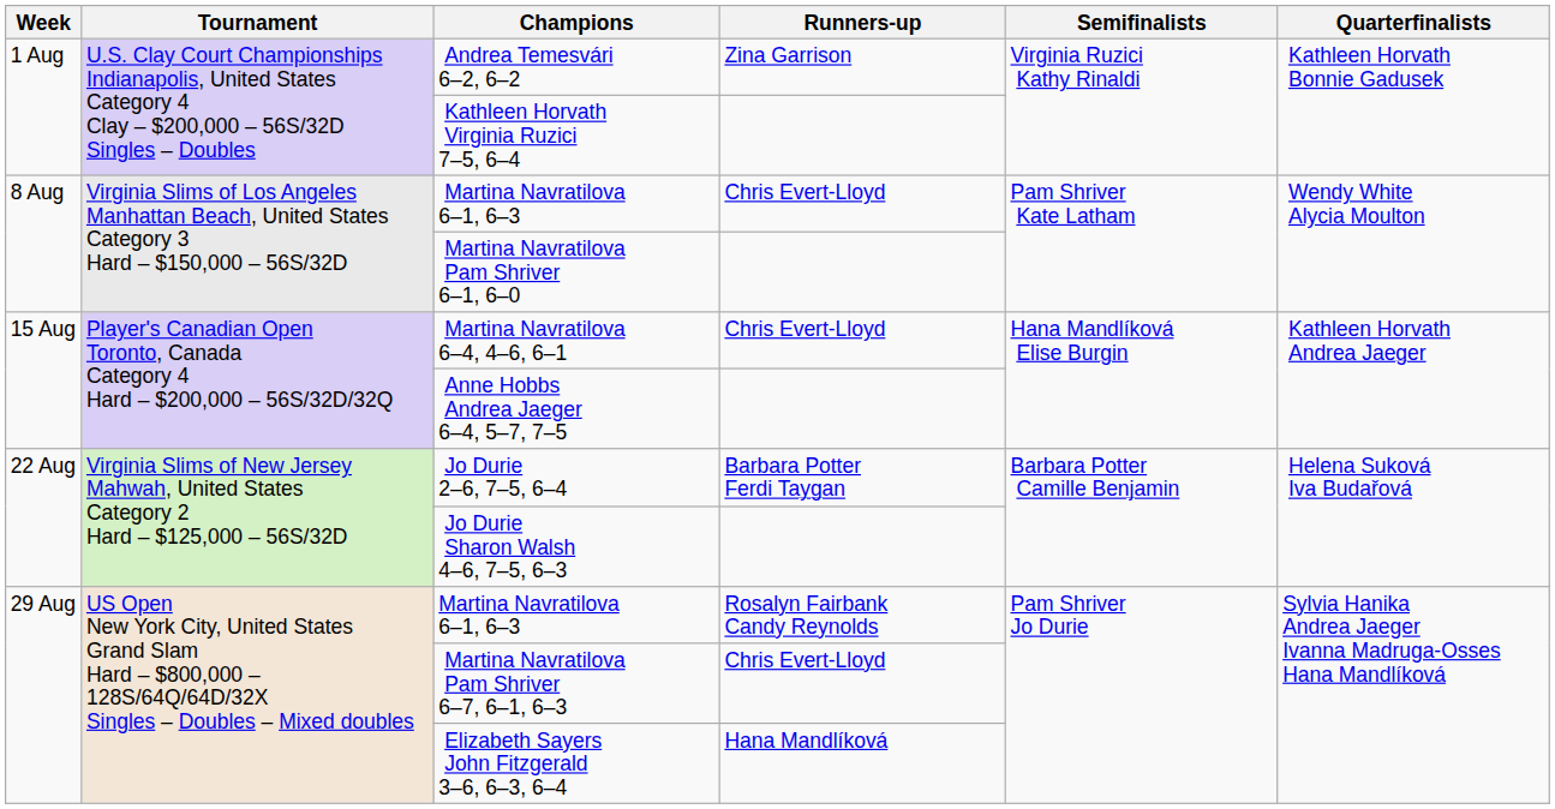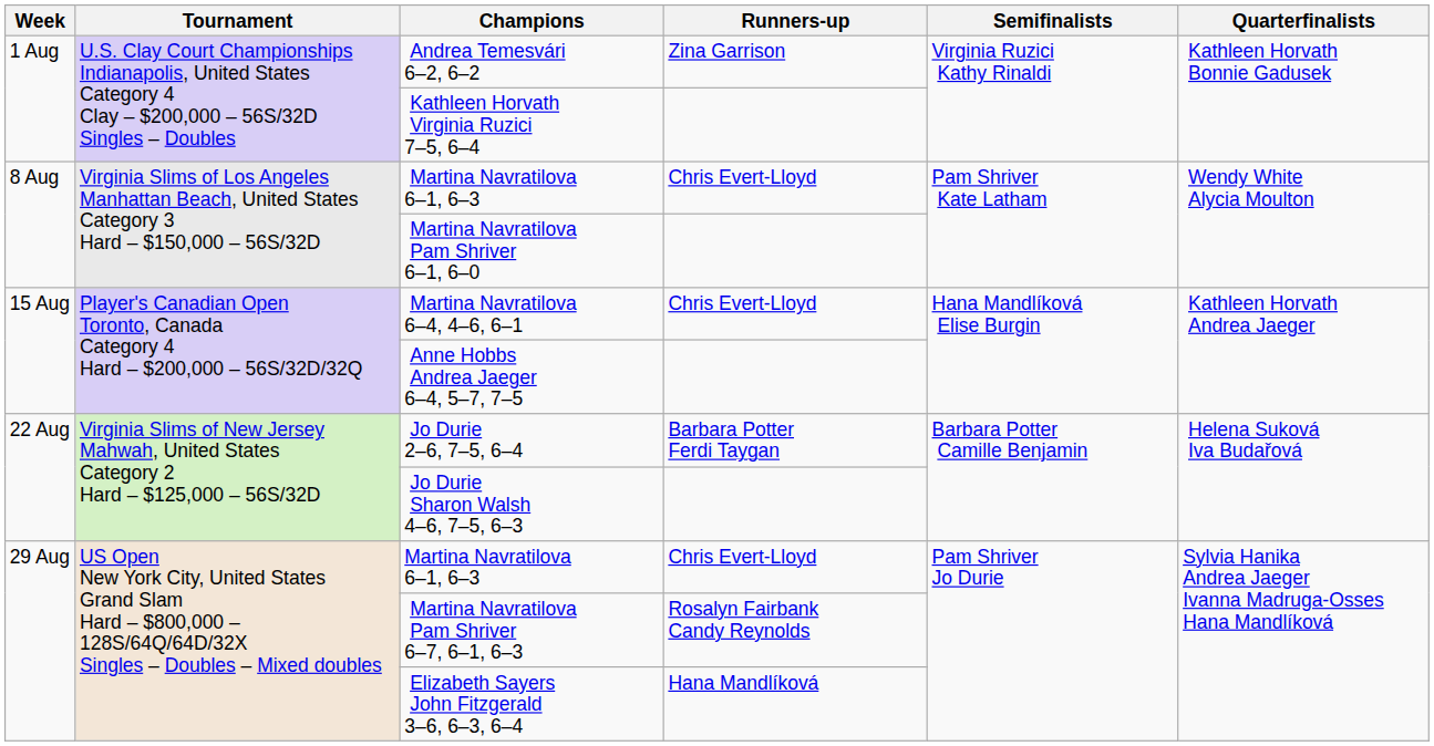 <table class=wikitable style=font-size:95%>
 <tr>
 <th style="width:48px;">Week</th>
 <th style="width:248px;">Tournament</th>
 <th style="width:200px;">Champions</th>
 <th style="width:200px;">Runners-up</th>
 <th style="width:190px;">Semifinalists</th>
 <th style="width:190px;">Quarterfinalists</th>
 </tr>
 <tr valign="top">
 <td rowspan=2>1 Aug</td>
 <td rowspan=2 style="background:#d8cef6;"><a href='#'>U.S. Clay Court Championships</a><br> <a href='#'>Indianapolis</a>, United States<br>Category 4 <br>Clay – $200,000 – 56S/32D <br><a href='#'>Singles</a> – <a href='#'>Doubles</a></td>
 <td> <a href='#'>Andrea Temesvári</a><br>6–2, 6–2</td>
 <td> <a href='#'>Zina Garrison</a></td>
 <td rowspan=2> <a href='#'>Virginia Ruzici</a><br> <a href='#'>Kathy Rinaldi</a><br></td>
 <td rowspan=2> <a href='#'>Kathleen Horvath</a><br> <a href='#'>Bonnie Gadusek</a><br> <br></td>
 </tr>
 <tr valign="top">
 <td> <a href='#'>Kathleen Horvath</a><br> <a href='#'>Virginia Ruzici</a><br> 7–5, 6–4</td>
 <td></td>
 </tr>
 <tr valign="top">
 <td rowspan=2>8 Aug</td>
 <td rowspan=2 style="background:#e9e9e9;"><a href='#'>Virginia Slims of Los Angeles</a><br> <a href='#'>Manhattan Beach</a>, United States<br>Category 3 <br>Hard – $150,000 – 56S/32D</td>
 <td> <a href='#'>Martina Navratilova</a><br>6–1, 6–3</td>
 <td> <a href='#'>Chris Evert-Lloyd</a></td>
 <td rowspan=2> <a href='#'>Pam Shriver</a><br> <a href='#'>Kate Latham</a><br></td>
 <td rowspan=2> <a href='#'>Wendy White</a><br> <a href='#'>Alycia Moulton</a><br> <br></td>
 </tr>
 <tr valign="top">
 <td> <a href='#'>Martina Navratilova</a><br> <a href='#'>Pam Shriver</a><br> 6–1, 6–0</td>
 <td></td>
 </tr>
 <tr valign="top">
 <td rowspan=2>15 Aug</td>
 <td rowspan=2 style="background:#d8cef6;"><a href='#'>Player's Canadian Open</a><br> <a href='#'>Toronto</a>, Canada <br>Category 4 <br>Hard – $200,000 – 56S/32D/32Q</td>
 <td> <a href='#'>Martina Navratilova</a><br>6–4, 4–6, 6–1</td>
 <td> <a href='#'>Chris Evert-Lloyd</a></td>
 <td rowspan=2> <a href='#'>Hana Mandlíková</a><br> <a href='#'>Elise Burgin</a><br></td>
 <td rowspan=2> <a href='#'>Kathleen Horvath</a><br> <a href='#'>Andrea Jaeger</a><br> <br></td>
 </tr>
 <tr valign="top">
 <td> <a href='#'>Anne Hobbs</a><br> <a href='#'>Andrea Jaeger</a><br> 6–4, 5–7, 7–5</td>
 <td></td>
 </tr>
 <tr valign=top>
 <td rowspan=2>22 Aug</td>
 <td rowspan=2 style="background:#d4f1c5;"><a href='#'>Virginia Slims of New Jersey</a><br> <a href='#'>Mahwah</a>, United States <br>Category 2 <br>Hard – $125,000 – 56S/32D</td>
 <td> <a href='#'>Jo Durie</a><br>2–6, 7–5, 6–4</td>
 <td> <a href='#'>Barbara Potter</a><br>  <a href='#'>Ferdi Taygan</a></td>
 <td rowspan=2> <a href='#'>Barbara Potter</a><br> <a href='#'>Camille Benjamin</a><br></td>
 <td rowspan=2> <a href='#'>Helena Suková</a><br> <a href='#'>Iva Budařová</a><br> <br></td>
 </tr>
 <tr valign="top">
 <td> <a href='#'>Jo Durie</a><br> <a href='#'>Sharon Walsh</a><br> 4–6, 7–5, 6–3</td>
 <td></td>
 </tr>
 <tr valign=top>
 <td rowspan=3>29 Aug</td>
 <td rowspan=3 style="background:#F3E6D7;"><a href='#'>US Open</a><br> New York City, United States<br>Grand Slam <br>Hard – $800,000 – 128S/64Q/64D/32X <br><a href='#'>Singles</a> – <a href='#'>Doubles</a> – <a href='#'>Mixed doubles</a></td>
 <td> <a href='#'>Martina Navratilova</a> <br>6–1, 6–3</td>
-<td> <a href='#'>Rosalyn Fairbank</a><br>  <a href='#'>Candy Reynolds</a></td>
+<td> <a href='#'>Chris Evert-Lloyd</a></td>
 <td rowspan=3> <a href='#'>Pam Shriver</a> <br> <a href='#'>Jo Durie</a> <br></td>
 <td rowspan=3> <a href='#'>Sylvia Hanika</a> <br> <a href='#'>Andrea Jaeger</a><br>  <a href='#'>Ivanna Madruga-Osses</a> <br> <a href='#'>Hana Mandlíková</a><br></td>
 </tr>
 <tr valign="top">
 <td> <a href='#'>Martina Navratilova</a><br> <a href='#'>Pam Shriver</a> <br>6–7, 6–1, 6–3</td>
-<td> <a href='#'>Chris Evert-Lloyd</a></td>
+<td> <a href='#'>Rosalyn Fairbank</a><br>  <a href='#'>Candy Reynolds</a></td>
 </tr>
 <tr valign="top">
 <td> <a href='#'>Elizabeth Sayers</a><br> <a href='#'>John Fitzgerald</a> <br>3–6, 6–3, 6–4</td>
 <td> <a href='#'>Hana Mandlíková</a></td>
 </tr>
 </table>
